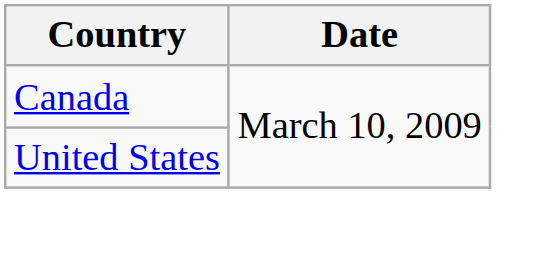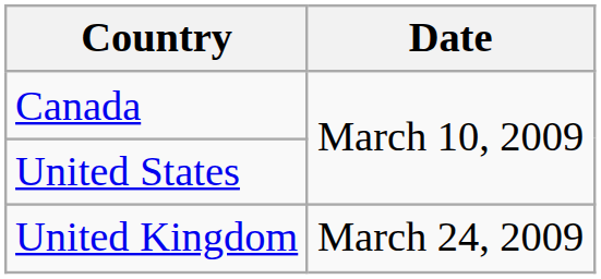 <table class="wikitable">
 <tr>
 <th>Country</th>
 <th>Date</th>
 </tr>
 <tr>
 <td><a href='#'>Canada</a></td>
 <td rowspan="2">March 10, 2009</td>
 </tr>
 <tr>
 <td><a href='#'>United States</a></td>
 </tr>
+<tr>
+<td><a href='#'>United Kingdom</a></td>
+<td>March 24, 2009</td>
+</tr>
 </table>
